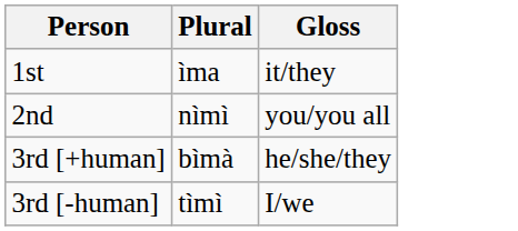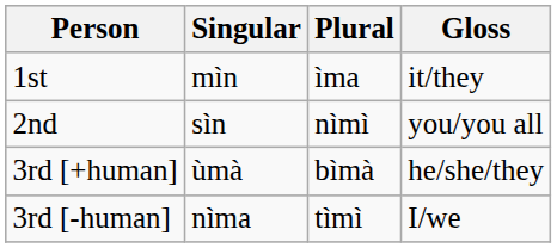 <table class="wikitable">
 <tr>
 <th>Person</th>
+<th>Singular</th>
 <th>Plural</th>
 <th>Gloss</th>
 </tr>
 <tr>
 <td>1st</td>
+<td>mìn</td>
 <td>ìma</td>
 <td>it/they</td>
 </tr>
 <tr>
 <td>2nd</td>
+<td>sìn</td>
 <td>nìmì</td>
 <td>you/you all</td>
 </tr>
 <tr>
 <td>3rd [+human]</td>
+<td>ùmà</td>
 <td>bìmà</td>
 <td>he/she/they</td>
 </tr>
 <tr>
 <td>3rd [-human]</td>
+<td>nìma</td>
 <td>tìmì</td>
 <td>I/we</td>
 </tr>
 </table>
